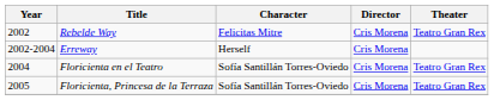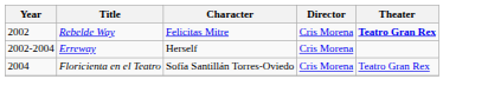 <table class="wikitable" style="font-size: 90%;">
 <tr>
 <th>Year</th>
 <th>Title</th>
 <th>Character</th>
 <th>Director</th>
 <th>Theater</th>
 </tr>
 <tr>
 <td>2002</td>
 <td><em><a href='#'>Rebelde Way</a></em></td>
 <td><a href='#'>Felicitas Mitre</a></td>
 <td><a href='#'>Cris Morena</a></td>
-<td><a href='#'>Teatro Gran Rex</a></td>
+<td><strong><a href='#'>Teatro Gran Rex</a></strong></td>
 </tr>
 <tr>
 <td>2002-2004</td>
 <td><em><a href='#'>Erreway</a></em></td>
 <td>Herself</td>
 <td><a href='#'>Cris Morena</a></td>
 <td></td>
 </tr>
 <tr>
 <td>2004</td>
 <td><em>Floricienta en el Teatro</em></td>
 <td>Sofía Santillán Torres-Oviedo</td>
 <td><a href='#'>Cris Morena</a></td>
 <td><a href='#'>Teatro Gran Rex</a></td>
 </tr>
 <tr>
-<td>2005</td>
-<td><em>Floricienta, Princesa de la Terraza</em></td>
-<td>Sofía Santillán Torres-Oviedo</td>
-<td><a href='#'>Cris Morena</a></td>
-<td><a href='#'>Teatro Gran Rex</a></td>
-</tr>
-<tr>
 </tr>
 </table>
